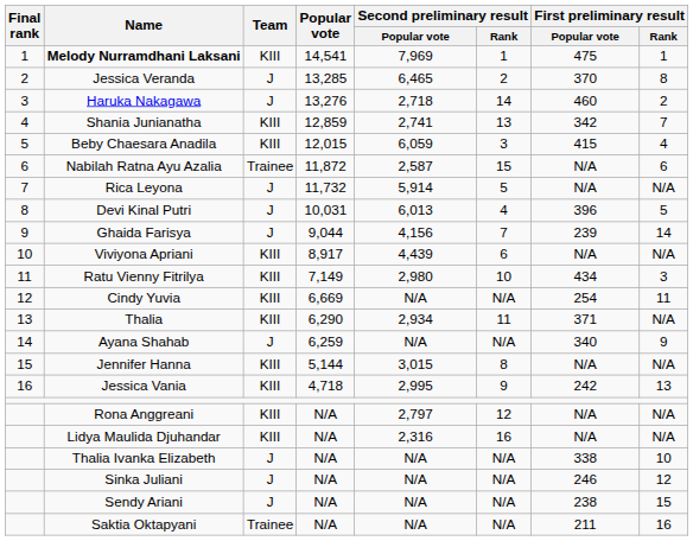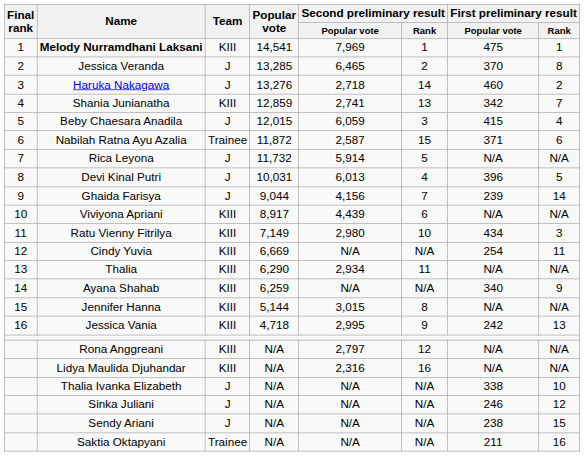 <table class="wikitable sortable" style="text-align:center">
 <tr>
 <th rowspan="2">Final<br>rank</th>
 <th rowspan="2">Name</th>
 <th rowspan="2">Team</th>
 <th rowspan="2">Popular<br>vote</th>
 <th colspan="2">Second preliminary result</th>
 <th colspan="2">First preliminary result</th>
 </tr>
 <tr style="font-size:small;text-align:center;" class="sortable wikitable">
 <th>Popular vote</th>
 <th>Rank</th>
 <th>Popular vote</th>
 <th>Rank</th>
 </tr>
 <tr>
 <td>1</td>
 <td><strong>Melody Nurramdhani Laksani</strong></td>
 <td>KIII</td>
 <td>14,541</td>
 <td>7,969</td>
 <td>1</td>
 <td>475</td>
 <td>1</td>
 </tr>
 <tr>
 <td>2</td>
 <td>Jessica Veranda</td>
 <td>J</td>
 <td>13,285</td>
 <td>6,465</td>
 <td>2</td>
 <td>370</td>
 <td>8</td>
 </tr>
 <tr>
 <td>3</td>
 <td><a href='#'>Haruka Nakagawa</a></td>
 <td>J</td>
 <td>13,276</td>
 <td>2,718</td>
 <td>14</td>
 <td>460</td>
 <td>2</td>
 </tr>
 <tr>
 <td>4</td>
 <td>Shania Junianatha</td>
 <td>KIII</td>
 <td>12,859</td>
 <td>2,741</td>
 <td>13</td>
 <td>342</td>
 <td>7</td>
 </tr>
 <tr>
 <td>5</td>
 <td>Beby Chaesara Anadila</td>
-<td>KIII</td>
+<td>J</td>
 <td>12,015</td>
 <td>6,059</td>
 <td>3</td>
 <td>415</td>
 <td>4</td>
 </tr>
 <tr>
 <td>6</td>
 <td>Nabilah Ratna Ayu Azalia</td>
 <td>Trainee</td>
 <td>11,872</td>
 <td>2,587</td>
 <td>15</td>
-<td>N/A</td>
+<td>371</td>
 <td>6</td>
 </tr>
 <tr>
 <td>7</td>
 <td>Rica Leyona</td>
 <td>J</td>
 <td>11,732</td>
 <td>5,914</td>
 <td>5</td>
 <td>N/A</td>
 <td>N/A</td>
 </tr>
 <tr>
 <td>8</td>
 <td>Devi Kinal Putri</td>
 <td>J</td>
 <td>10,031</td>
 <td>6,013</td>
 <td>4</td>
 <td>396</td>
 <td>5</td>
 </tr>
 <tr>
 <td>9</td>
 <td>Ghaida Farisya</td>
 <td>J</td>
 <td>9,044</td>
 <td>4,156</td>
 <td>7</td>
 <td>239</td>
 <td>14</td>
 </tr>
 <tr>
 <td>10</td>
 <td>Viviyona Apriani</td>
 <td>KIII</td>
 <td>8,917</td>
 <td>4,439</td>
 <td>6</td>
 <td>N/A</td>
 <td>N/A</td>
 </tr>
 <tr>
 <td>11</td>
 <td>Ratu Vienny Fitrilya</td>
 <td>KIII</td>
 <td>7,149</td>
 <td>2,980</td>
 <td>10</td>
 <td>434</td>
 <td>3</td>
 </tr>
 <tr>
 <td>12</td>
 <td>Cindy Yuvia</td>
 <td>KIII</td>
 <td>6,669</td>
 <td>N/A</td>
 <td>N/A</td>
 <td>254</td>
 <td>11</td>
 </tr>
 <tr>
 <td>13</td>
 <td>Thalia</td>
 <td>KIII</td>
 <td>6,290</td>
 <td>2,934</td>
 <td>11</td>
-<td>371</td>
+<td>N/A</td>
 <td>N/A</td>
 </tr>
 <tr>
 <td>14</td>
 <td>Ayana Shahab</td>
-<td>J</td>
+<td>KIII</td>
 <td>6,259</td>
 <td>N/A</td>
 <td>N/A</td>
 <td>340</td>
 <td>9</td>
 </tr>
 <tr>
 <td>15</td>
 <td>Jennifer Hanna</td>
 <td>KIII</td>
 <td>5,144</td>
 <td>3,015</td>
 <td>8</td>
 <td>N/A</td>
 <td>N/A</td>
 </tr>
 <tr>
 <td>16</td>
 <td>Jessica Vania</td>
 <td>KIII</td>
 <td>4,718</td>
 <td>2,995</td>
 <td>9</td>
 <td>242</td>
 <td>13</td>
 </tr>
 <tr>
 <td colspan=9></td>
 </tr>
 <tr>
 <td></td>
 <td>Rona Anggreani</td>
 <td>KIII</td>
 <td>N/A</td>
 <td>2,797</td>
 <td>12</td>
 <td>N/A</td>
 <td>N/A</td>
 </tr>
 <tr>
 <td></td>
 <td>Lidya Maulida Djuhandar</td>
 <td>KIII</td>
 <td>N/A</td>
 <td>2,316</td>
 <td>16</td>
 <td>N/A</td>
 <td>N/A</td>
 </tr>
 <tr>
 <td></td>
 <td>Thalia Ivanka Elizabeth</td>
 <td>J</td>
 <td>N/A</td>
 <td>N/A</td>
 <td>N/A</td>
 <td>338</td>
 <td>10</td>
 </tr>
 <tr>
 <td></td>
 <td>Sinka Juliani</td>
 <td>J</td>
 <td>N/A</td>
 <td>N/A</td>
 <td>N/A</td>
 <td>246</td>
 <td>12</td>
 </tr>
 <tr>
 <td></td>
 <td>Sendy Ariani</td>
 <td>J</td>
 <td>N/A</td>
 <td>N/A</td>
 <td>N/A</td>
 <td>238</td>
 <td>15</td>
 </tr>
 <tr>
 <td></td>
 <td>Saktia Oktapyani</td>
 <td>Trainee</td>
 <td>N/A</td>
 <td>N/A</td>
 <td>N/A</td>
 <td>211</td>
 <td>16</td>
 </tr>
 </table>
